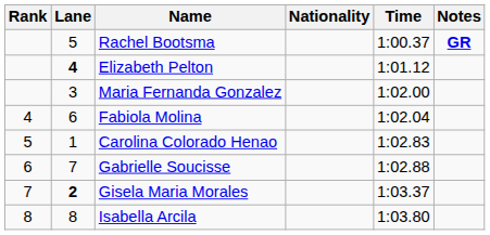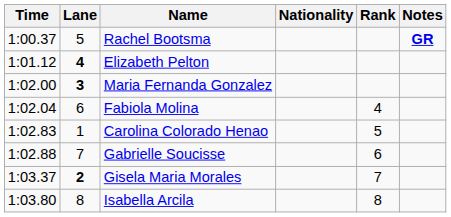 <table class="wikitable sortable" style="text-align:center">
 <tr>
-<th>Rank</th>
+<th>Time</th>
 <th>Lane</th>
 <th>Name</th>
 <th>Nationality</th>
-<th>Time</th>
+<th>Rank</th>
 <th>Notes</th>
 </tr>
 <tr>
-<td></td>
+<td>1:00.37</td>
 <td>5</td>
 <td align=left><a href='#'>Rachel Bootsma</a></td>
 <td align=left></td>
-<td>1:00.37</td>
+<td></td>
 <td><strong><a href='#'>GR</a></strong></td>
 </tr>
 <tr>
-<td></td>
+<td>1:01.12</td>
 <td><strong>4</strong></td>
 <td align=left><a href='#'>Elizabeth Pelton</a></td>
 <td align=left></td>
-<td>1:01.12</td>
+<td></td>
 <td></td>
 </tr>
 <tr>
-<td></td>
-<td>3</td>
+<td>1:02.00</td>
+<td><strong>3</strong></td>
 <td align=left><a href='#'>Maria Fernanda Gonzalez</a></td>
 <td align=left></td>
-<td>1:02.00</td>
+<td></td>
 <td></td>
 </tr>
 <tr>
-<td>4</td>
+<td>1:02.04</td>
 <td>6</td>
 <td align=left><a href='#'>Fabiola Molina</a></td>
 <td align=left></td>
-<td>1:02.04</td>
+<td>4</td>
 <td></td>
 </tr>
 <tr>
-<td>5</td>
+<td>1:02.83</td>
 <td>1</td>
 <td align=left><a href='#'>Carolina Colorado Henao</a></td>
 <td align=left></td>
-<td>1:02.83</td>
+<td>5</td>
 <td></td>
 </tr>
 <tr>
-<td>6</td>
+<td>1:02.88</td>
 <td>7</td>
 <td align=left><a href='#'>Gabrielle Soucisse</a></td>
 <td align=left></td>
-<td>1:02.88</td>
+<td>6</td>
 <td></td>
 </tr>
 <tr>
-<td>7</td>
+<td>1:03.37</td>
 <td><strong>2</strong></td>
 <td align=left><a href='#'>Gisela Maria Morales</a></td>
 <td align=left></td>
-<td>1:03.37</td>
+<td>7</td>
 <td></td>
 </tr>
 <tr>
-<td>8</td>
+<td>1:03.80</td>
 <td>8</td>
 <td align=left><a href='#'>Isabella Arcila</a></td>
 <td align=left></td>
-<td>1:03.80</td>
+<td>8</td>
 <td></td>
 </tr>
 </table>
